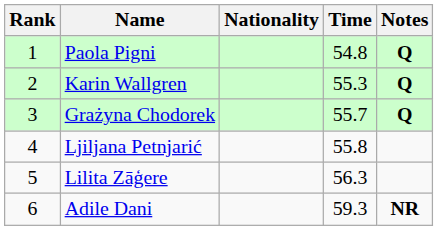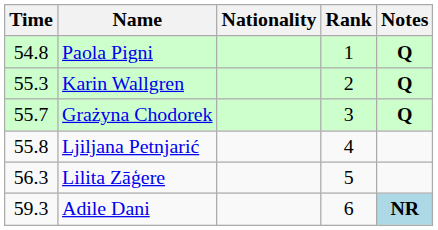 <table class="wikitable sortable" style="text-align:center">
 <tr>
-<th>Rank</th>
+<th>Time</th>
 <th>Name</th>
 <th>Nationality</th>
-<th>Time</th>
+<th>Rank</th>
 <th>Notes</th>
 </tr>
 <tr bgcolor=ccffcc>
-<td>1</td>
+<td>54.8</td>
 <td align=left><a href='#'>Paola Pigni</a></td>
 <td align=left></td>
-<td>54.8</td>
+<td>1</td>
 <td><strong>Q</strong></td>
 </tr>
 <tr bgcolor=ccffcc>
-<td>2</td>
+<td>55.3</td>
 <td align=left><a href='#'>Karin Wallgren</a></td>
 <td align=left></td>
-<td>55.3</td>
+<td>2</td>
 <td><strong>Q</strong></td>
 </tr>
 <tr bgcolor=ccffcc>
-<td>3</td>
+<td>55.7</td>
 <td align=left><a href='#'>Grażyna Chodorek</a></td>
 <td align=left></td>
-<td>55.7</td>
+<td>3</td>
 <td><strong>Q</strong></td>
 </tr>
 <tr>
-<td>4</td>
+<td>55.8</td>
 <td align=left><a href='#'>Ljiljana Petnjarić</a></td>
 <td align=left></td>
-<td>55.8</td>
+<td>4</td>
 <td></td>
 </tr>
 <tr>
-<td>5</td>
+<td>56.3</td>
 <td align=left><a href='#'>Lilita Zāģere</a></td>
 <td align=left></td>
-<td>56.3</td>
+<td>5</td>
 <td></td>
 </tr>
 <tr>
-<td>6</td>
+<td>59.3</td>
 <td align=left><a href='#'>Adile Dani</a></td>
 <td align=left></td>
-<td>59.3</td>
-<td><strong>NR</strong></td>
+<td>6</td>
+<td style="background: lightblue;"><strong>NR</strong></td>
 </tr>
 </table>
